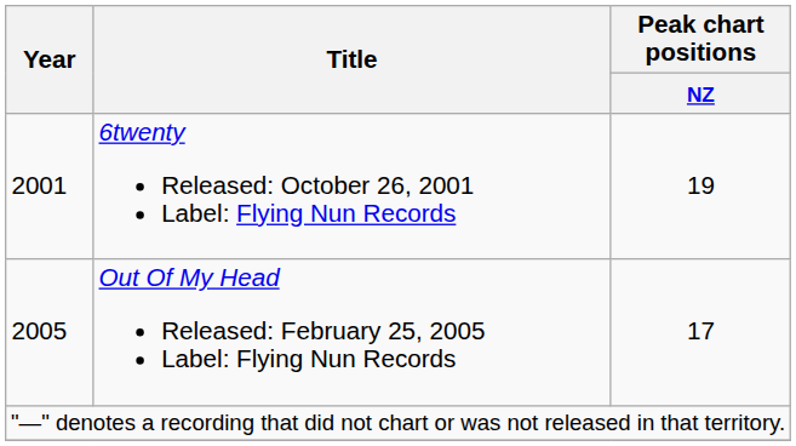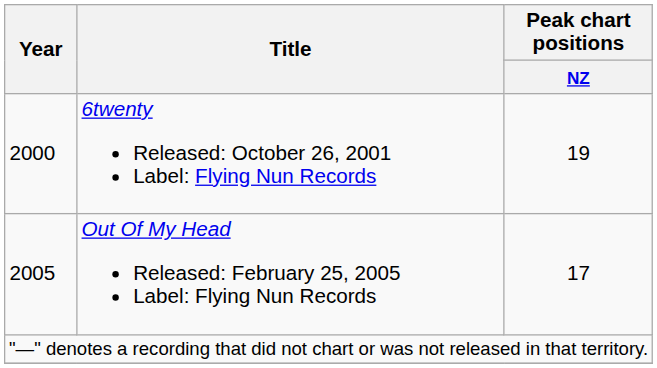 <table class="wikitable plainrowheaders">
 <tr>
 <th rowspan="2">Year</th>
 <th rowspan="2">Title</th>
 <th>Peak chart<br>positions</th>
 </tr>
 <tr>
 <th><small><a href='#'>NZ</a></small></th>
 </tr>
 <tr>
-<td>2001</td>
+<td>2000</td>
 <td><em><a href='#'>6twenty</a></em><br><ul><li>Released: October 26, 2001</li><li>Label: <a href='#'>Flying Nun Records</a></li></ul></td>
 <td align="center">19</td>
 </tr>
 <tr>
 <td>2005</td>
 <td><em><a href='#'>Out Of My Head</a></em><br><ul><li>Released: February 25, 2005</li><li>Label: Flying Nun Records</li></ul></td>
 <td align="center">17</td>
 </tr>
 <tr>
 <td colspan="4" style="font-size:90%" align="center">"—" denotes a recording that did not chart or was not released in that territory.</td>
 </tr>
 <tr>
 </tr>
 </table>
